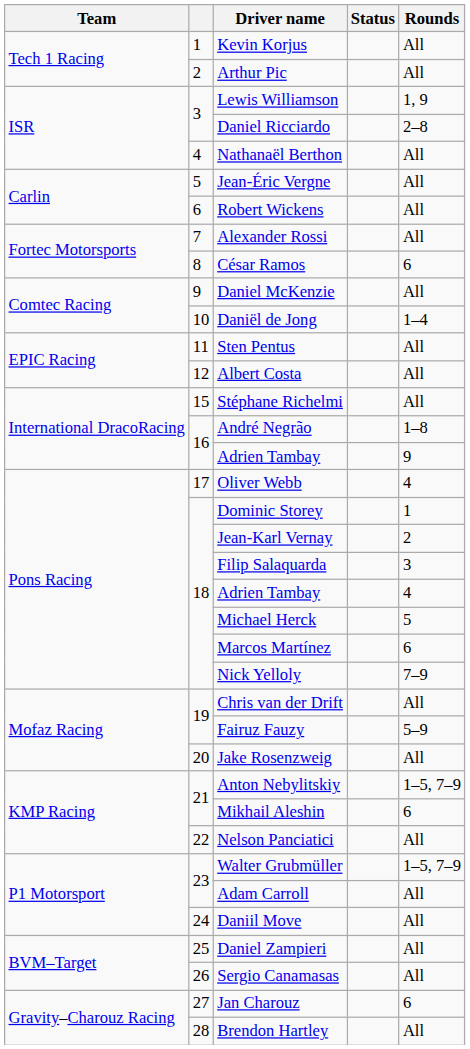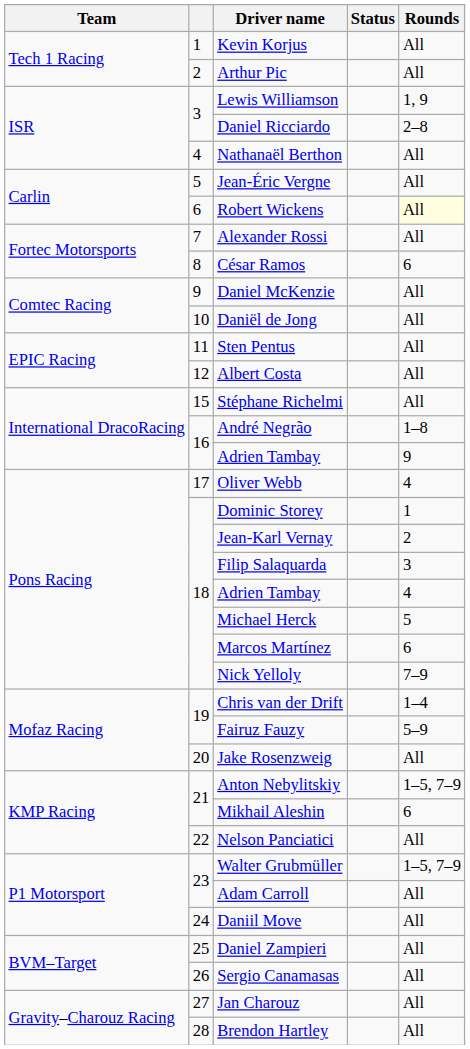 <table class="wikitable" style="font-size: 85%;">
 <tr>
 <th>Team</th>
 <th></th>
 <th>Driver name</th>
 <th>Status</th>
 <th>Rounds</th>
 </tr>
 <tr>
 <td rowspan=2> <a href='#'>Tech 1 Racing</a></td>
 <td>1</td>
 <td> <a href='#'>Kevin Korjus</a></td>
 <td align=center></td>
 <td>All</td>
 </tr>
 <tr>
 <td>2</td>
 <td> <a href='#'>Arthur Pic</a></td>
 <td align=center></td>
 <td>All</td>
 </tr>
 <tr>
 <td rowspan=3> <a href='#'>ISR</a></td>
 <td rowspan=2>3</td>
 <td> <a href='#'>Lewis Williamson</a></td>
 <td align=center></td>
 <td>1, 9</td>
 </tr>
 <tr>
 <td> <a href='#'>Daniel Ricciardo</a></td>
 <td></td>
 <td>2–8</td>
 </tr>
 <tr>
 <td>4</td>
 <td> <a href='#'>Nathanaël Berthon</a></td>
 <td></td>
 <td>All</td>
 </tr>
 <tr>
 <td rowspan=2> <a href='#'>Carlin</a></td>
 <td>5</td>
 <td> <a href='#'>Jean-Éric Vergne</a></td>
 <td></td>
 <td>All</td>
 </tr>
 <tr>
 <td>6</td>
 <td> <a href='#'>Robert Wickens</a></td>
 <td></td>
-<td>All</td>
+<td style="background: lightyellow;">All</td>
 </tr>
 <tr>
 <td rowspan=2> <a href='#'>Fortec Motorsports</a></td>
 <td>7</td>
 <td> <a href='#'>Alexander Rossi</a></td>
 <td align=center></td>
 <td>All</td>
 </tr>
 <tr>
 <td>8</td>
 <td> <a href='#'>César Ramos</a></td>
 <td align=center></td>
 <td>6</td>
 </tr>
 <tr>
 <td rowspan=2> <a href='#'>Comtec Racing</a></td>
 <td>9</td>
 <td> <a href='#'>Daniel McKenzie</a></td>
 <td align=center></td>
 <td>All</td>
 </tr>
 <tr>
 <td>10</td>
 <td> <a href='#'>Daniël de Jong</a></td>
 <td align=center></td>
-<td>1–4</td>
+<td>All</td>
 </tr>
 <tr>
 <td rowspan=2> <a href='#'>EPIC Racing</a></td>
 <td>11</td>
 <td> <a href='#'>Sten Pentus</a></td>
 <td></td>
 <td>All</td>
 </tr>
 <tr>
 <td>12</td>
 <td> <a href='#'>Albert Costa</a></td>
 <td></td>
 <td>All</td>
 </tr>
 <tr>
 <td rowspan=3> <a href='#'>International DracoRacing</a></td>
 <td>15</td>
 <td> <a href='#'>Stéphane Richelmi</a></td>
 <td align=center></td>
 <td>All</td>
 </tr>
 <tr>
 <td rowspan=2>16</td>
 <td> <a href='#'>André Negrão</a></td>
 <td align=center></td>
 <td>1–8</td>
 </tr>
 <tr>
 <td> <a href='#'>Adrien Tambay</a></td>
 <td align=center></td>
 <td>9</td>
 </tr>
 <tr>
 <td rowspan=8> <a href='#'>Pons Racing</a></td>
 <td>17</td>
 <td> <a href='#'>Oliver Webb</a></td>
 <td align=center></td>
 <td>4</td>
 </tr>
 <tr>
 <td rowspan=7>18</td>
 <td> <a href='#'>Dominic Storey</a></td>
 <td align=center></td>
 <td>1</td>
 </tr>
 <tr>
 <td> <a href='#'>Jean-Karl Vernay</a></td>
 <td align=center></td>
 <td>2</td>
 </tr>
 <tr>
 <td> <a href='#'>Filip Salaquarda</a></td>
 <td></td>
 <td>3</td>
 </tr>
 <tr>
 <td> <a href='#'>Adrien Tambay</a></td>
 <td align=center></td>
 <td>4</td>
 </tr>
 <tr>
 <td> <a href='#'>Michael Herck</a></td>
 <td></td>
 <td>5</td>
 </tr>
 <tr>
 <td> <a href='#'>Marcos Martínez</a></td>
 <td></td>
 <td>6</td>
 </tr>
 <tr>
 <td> <a href='#'>Nick Yelloly</a></td>
 <td align=center></td>
 <td>7–9</td>
 </tr>
 <tr>
 <td rowspan=3> <a href='#'>Mofaz Racing</a></td>
 <td rowspan=2>19</td>
 <td> <a href='#'>Chris van der Drift</a></td>
 <td></td>
-<td>All</td>
+<td>1–4</td>
 </tr>
 <tr>
 <td> <a href='#'>Fairuz Fauzy</a></td>
 <td></td>
 <td>5–9</td>
 </tr>
 <tr>
 <td>20</td>
 <td> <a href='#'>Jake Rosenzweig</a></td>
 <td></td>
 <td>All</td>
 </tr>
 <tr>
 <td rowspan=3> <a href='#'>KMP Racing</a></td>
 <td rowspan=2>21</td>
 <td> <a href='#'>Anton Nebylitskiy</a></td>
 <td></td>
 <td>1–5, 7–9</td>
 </tr>
 <tr>
 <td> <a href='#'>Mikhail Aleshin</a></td>
 <td></td>
 <td>6</td>
 </tr>
 <tr>
 <td>22</td>
 <td> <a href='#'>Nelson Panciatici</a></td>
 <td></td>
 <td>All</td>
 </tr>
 <tr>
 <td rowspan=3> <a href='#'>P1 Motorsport</a></td>
 <td rowspan=2>23</td>
 <td> <a href='#'>Walter Grubmüller</a></td>
 <td></td>
 <td>1–5, 7–9</td>
 </tr>
 <tr>
 <td> <a href='#'>Adam Carroll</a></td>
 <td align=center></td>
 <td>All</td>
 </tr>
 <tr>
 <td>24</td>
 <td> <a href='#'>Daniil Move</a></td>
 <td></td>
 <td>All</td>
 </tr>
 <tr>
 <td rowspan=2> <a href='#'>BVM–Target</a></td>
 <td>25</td>
 <td> <a href='#'>Daniel Zampieri</a></td>
 <td></td>
 <td>All</td>
 </tr>
 <tr>
 <td>26</td>
 <td> <a href='#'>Sergio Canamasas</a></td>
 <td></td>
 <td>All</td>
 </tr>
 <tr>
 <td rowspan=2> <a href='#'>Gravity</a>–<a href='#'>Charouz Racing</a></td>
 <td>27</td>
 <td> <a href='#'>Jan Charouz</a></td>
 <td></td>
-<td>6</td>
+<td>All</td>
 </tr>
 <tr>
 <td>28</td>
 <td> <a href='#'>Brendon Hartley</a></td>
 <td></td>
 <td>All</td>
 </tr>
 </table>
